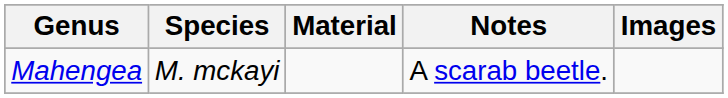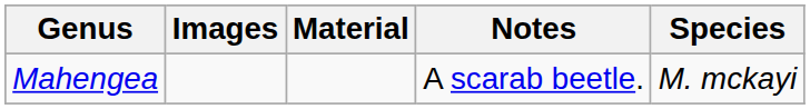 <table class="wikitable" align="center">
 <tr>
 <th>Genus</th>
-<th>Species</th>
+<th>Images</th>
 <th>Material</th>
 <th>Notes</th>
-<th>Images</th>
+<th>Species</th>
 </tr>
 <tr>
 <td><em><a href='#'>Mahengea</a></em></td>
-<td><em>M. mckayi</em></td>
+<td></td>
 <td></td>
 <td>A <a href='#'>scarab beetle</a>.</td>
-<td></td>
+<td><em>M. mckayi</em></td>
 </tr>
 </table>
